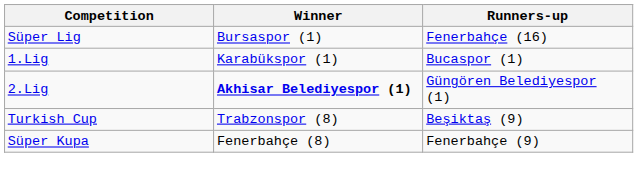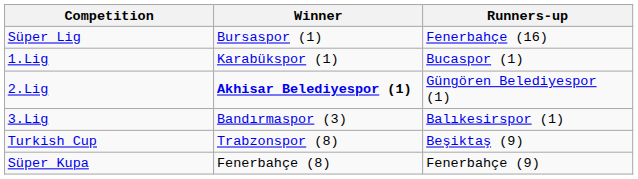 <table class="wikitable">
 <tr>
 <th style="width:15em">Competition</th>
 <th style="width:15em">Winner</th>
 <th style="width:15em">Runners-up</th>
 </tr>
 <tr>
 <td><a href='#'>Süper Lig</a></td>
 <td><a href='#'>Bursaspor</a> (1)</td>
 <td><a href='#'>Fenerbahçe</a> (16)</td>
 </tr>
 <tr>
 <td><a href='#'>1.Lig</a></td>
 <td><a href='#'>Karabükspor</a> (1)</td>
 <td><a href='#'>Bucaspor</a> (1)</td>
 </tr>
 <tr>
 <td><a href='#'>2.Lig</a></td>
 <td><strong><a href='#'>Akhisar Belediyespor</a> (1)</strong></td>
 <td><a href='#'>Güngören Belediyespor</a> (1)</td>
 </tr>
 <tr>
+<td><a href='#'>3.Lig</a></td>
+<td><a href='#'>Bandırmaspor</a> (3)</td>
+<td><a href='#'>Balıkesirspor</a> (1)</td>
+</tr>
+<tr>
 <td><a href='#'>Turkish Cup</a></td>
 <td><a href='#'>Trabzonspor</a> (8)</td>
 <td><a href='#'>Beşiktaş</a> (9)</td>
 </tr>
 <tr>
 <td><a href='#'>Süper Kupa</a></td>
 <td>Fenerbahçe (8)</td>
 <td>Fenerbahçe (9)</td>
 </tr>
 </table>
